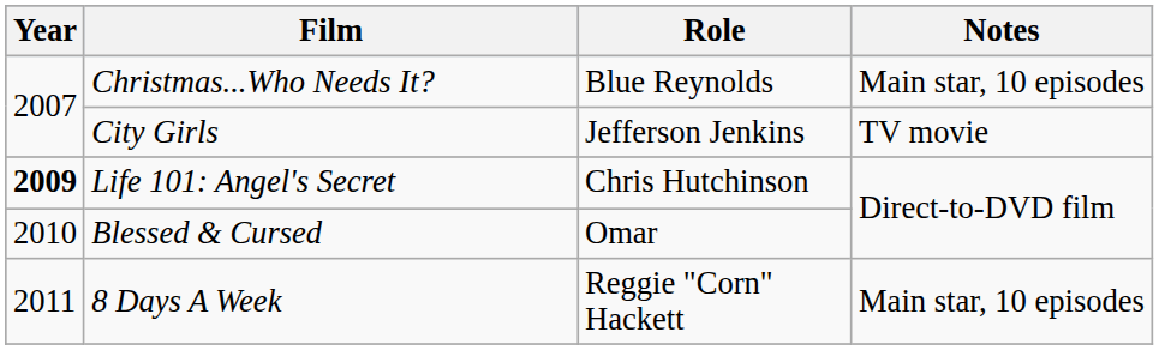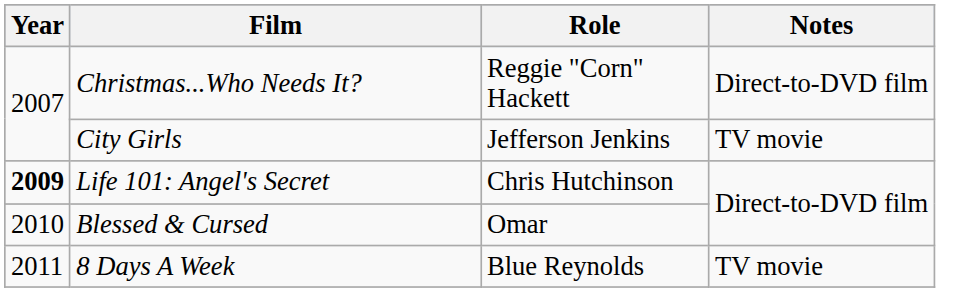 <table class="wikitable">
 <tr style="background:#b0c4de; text-align:center;">
 <th>Year</th>
 <th style="width:240px;">Film</th>
 <th style="width:130px;">Role</th>
 <th>Notes</th>
 </tr>
 <tr>
 <td rowspan="2">2007</td>
 <td><em>Christmas...Who Needs It?</em></td>
-<td>Blue Reynolds</td>
-<td>Main star, 10 episodes</td>
+<td>Reggie "Corn" Hackett</td>
+<td>Direct-to-DVD film</td>
 </tr>
 <tr>
 <td><em>City Girls</em></td>
 <td>Jefferson Jenkins</td>
 <td>TV movie</td>
 </tr>
 <tr>
 <td><strong>2009</strong></td>
 <td><em>Life 101: Angel's Secret</em></td>
 <td>Chris Hutchinson</td>
 <td rowspan="2">Direct-to-DVD film</td>
 </tr>
 <tr>
 <td>2010</td>
 <td><em>Blessed & Cursed</em></td>
 <td>Omar</td>
 </tr>
 <tr>
 <td>2011</td>
 <td><em>8 Days A Week</em></td>
-<td>Reggie "Corn" Hackett</td>
-<td>Main star, 10 episodes</td>
+<td>Blue Reynolds</td>
+<td>TV movie</td>
 </tr>
 </table>
